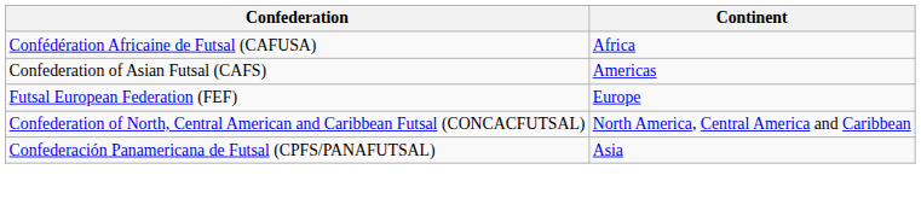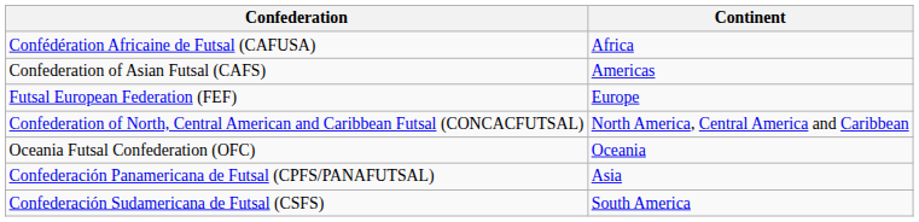 <table class="wikitable">
 <tr>
 <th>Confederation</th>
 <th>Continent</th>
 </tr>
 <tr>
 <td><a href='#'>Confédération Africaine de Futsal</a> (CAFUSA)</td>
 <td><a href='#'>Africa</a></td>
 </tr>
 <tr>
 <td>Confederation of Asian Futsal (CAFS)</td>
 <td><a href='#'>Americas</a></td>
 </tr>
 <tr>
 <td><a href='#'>Futsal European Federation</a> (FEF)</td>
 <td><a href='#'>Europe</a></td>
 </tr>
 <tr>
 <td><a href='#'>Confederation of North, Central American and Caribbean Futsal</a> (CONCACFUTSAL)</td>
 <td><a href='#'>North America</a>, <a href='#'>Central America</a> and <a href='#'>Caribbean</a></td>
 </tr>
 <tr>
+<td>Oceania Futsal Confederation (OFC)</td>
+<td><a href='#'>Oceania</a></td>
+</tr>
+<tr>
 <td><a href='#'>Confederación Panamericana de Futsal</a> (CPFS/PANAFUTSAL)</td>
 <td><a href='#'>Asia</a></td>
 </tr>
+<tr>
+<td><a href='#'>Confederación Sudamericana de Futsal</a> (CSFS)</td>
+<td><a href='#'>South America</a></td>
+</tr>
 </table>
